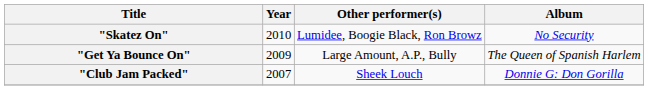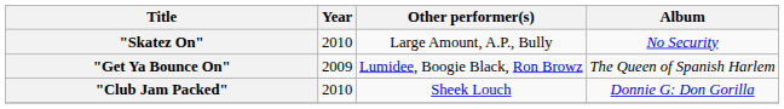 <table class="wikitable plainrowheaders" style="text-align:center;">
 <tr>
 <th scope="col" style="width:20em;">Title</th>
 <th scope="col">Year</th>
 <th scope="col">Other performer(s)</th>
 <th scope="col">Album</th>
 </tr>
 <tr>
 <th scope="row">"Skatez On"</th>
 <td rowspan="1">2010</td>
-<td><a href='#'>Lumidee</a>, Boogie Black, <a href='#'>Ron Browz</a></td>
+<td>Large Amount, A.P., Bully</td>
 <td><em><a href='#'>No Security</a></em></td>
 </tr>
 <tr>
 <th scope="row">"Get Ya Bounce On"</th>
 <td rowspan="1">2009</td>
-<td>Large Amount, A.P., Bully</td>
+<td><a href='#'>Lumidee</a>, Boogie Black, <a href='#'>Ron Browz</a></td>
 <td><em>The Queen of Spanish Harlem</em></td>
 </tr>
 <tr>
 <th scope="row">"Club Jam Packed"</th>
-<td rowspan="1">2007</td>
+<td rowspan="1">2010</td>
 <td><a href='#'>Sheek Louch</a></td>
 <td><em><a href='#'>Donnie G: Don Gorilla</a></em></td>
 </tr>
 <tr>
 </tr>
 </table>
